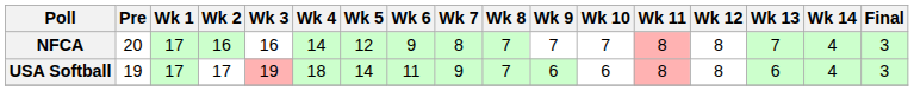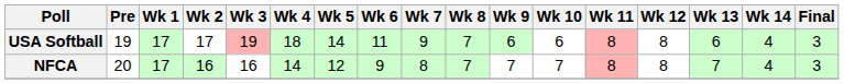 <table class="wikitable" style="white-space:nowrap;">
 <tr>
 <th>Poll</th>
 <th>Pre</th>
 <th>Wk 1</th>
 <th>Wk 2</th>
 <th>Wk 3</th>
 <th>Wk 4</th>
 <th>Wk 5</th>
 <th>Wk 6</th>
 <th>Wk 7</th>
 <th>Wk 8</th>
 <th>Wk 9</th>
 <th>Wk 10</th>
 <th>Wk 11</th>
 <th>Wk 12</th>
 <th>Wk 13</th>
 <th>Wk 14</th>
 <th>Final</th>
 </tr>
 <tr style="text-align:center;">
+<th>USA Softball</th>
+<td style="background:#FFF;">19</td>
+<td style="background:#CCFFCC;">17</td>
+<td style="background:#FFF;">17</td>
+<td style="background:#FFB2B2;">19</td>
+<td style="background:#CCFFCC;">18</td>
+<td style="background:#CCFFCC;">14</td>
+<td style="background:#CCFFCC;">11</td>
+<td style="background:#CCFFCC;">9</td>
+<td style="background:#CCFFCC;">7</td>
+<td style="background:#CCFFCC;">6</td>
+<td style="background:#FFF;">6</td>
+<td style="background:#FFB2B2;">8</td>
+<td style="background:#FFF;">8</td>
+<td style="background:#CCFFCC;">6</td>
+<td style="background:#CCFFCC;">4</td>
+<td style="background:#CCFFCC;">3</td>
+</tr>
+<tr style="text-align:center;">
 <th>NFCA</th>
 <td style="background:#FFF;">20</td>
 <td style="background:#CCFFCC;">17</td>
 <td style="background:#CCFFCC;">16</td>
 <td style="background:#FFF;">16</td>
 <td style="background:#CCFFCC;">14</td>
 <td style="background:#CCFFCC;">12</td>
 <td style="background:#CCFFCC;">9</td>
 <td style="background:#CCFFCC;">8</td>
 <td style="background:#CCFFCC;">7</td>
 <td style="background:#FFF;">7</td>
 <td style="background:#FFF;">7</td>
 <td style="background:#FFB2B2;">8</td>
 <td style="background:#FFF;">8</td>
 <td style="background:#CCFFCC;">7</td>
 <td style="background:#CCFFCC;">4</td>
 <td style="background:#CCFFCC;">3</td>
 </tr>
-<tr style="text-align:center;">
-<th>USA Softball</th>
-<td style="background:#FFF;">19</td>
-<td style="background:#CCFFCC;">17</td>
-<td style="background:#FFF;">17</td>
-<td style="background:#FFB2B2;">19</td>
-<td style="background:#CCFFCC;">18</td>
-<td style="background:#CCFFCC;">14</td>
-<td style="background:#CCFFCC;">11</td>
-<td style="background:#CCFFCC;">9</td>
-<td style="background:#CCFFCC;">7</td>
-<td style="background:#CCFFCC;">6</td>
-<td style="background:#FFF;">6</td>
-<td style="background:#FFB2B2;">8</td>
-<td style="background:#FFF;">8</td>
-<td style="background:#CCFFCC;">6</td>
-<td style="background:#CCFFCC;">4</td>
-<td style="background:#CCFFCC;">3</td>
-</tr>
 <tr style="background:#f9f9f9;">
 </tr>
 </table>
